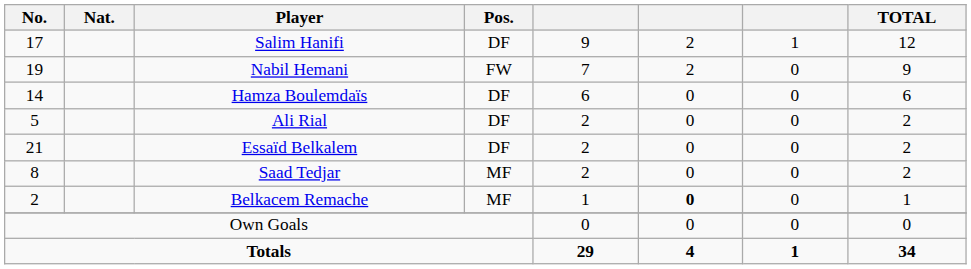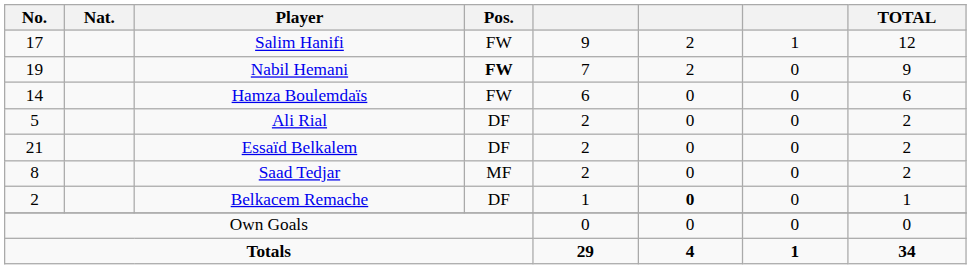 <table class="wikitable sortable alternance"  style="font-size:85%; text-align:center; line-height:14px; width:60%;">
 <tr>
 <th width=10>No.</th>
 <th width=10>Nat.</th>
 <th width=140>Player</th>
 <th width=10>Pos.</th>
 <th width=40></th>
 <th width=40></th>
 <th width=40></th>
 <th width=10>TOTAL</th>
 </tr>
 <tr>
 <td>17</td>
 <td></td>
 <td><a href='#'>Salim Hanifi</a></td>
-<td>DF</td>
+<td>FW</td>
 <td>9</td>
 <td>2</td>
 <td>1</td>
 <td>12</td>
 </tr>
 <tr>
 <td>19</td>
 <td></td>
 <td><a href='#'>Nabil Hemani</a></td>
-<td>FW</td>
+<td><strong>FW</strong></td>
 <td>7</td>
 <td>2</td>
 <td>0</td>
 <td>9</td>
 </tr>
 <tr>
 <td>14</td>
 <td></td>
 <td><a href='#'>Hamza Boulemdaïs</a></td>
-<td>DF</td>
+<td>FW</td>
 <td>6</td>
 <td>0</td>
 <td>0</td>
 <td>6</td>
 </tr>
 <tr>
 <td>5</td>
 <td></td>
 <td><a href='#'>Ali Rial</a></td>
 <td>DF</td>
 <td>2</td>
 <td>0</td>
 <td>0</td>
 <td>2</td>
 </tr>
 <tr>
 <td>21</td>
 <td></td>
 <td><a href='#'>Essaïd Belkalem</a></td>
 <td>DF</td>
 <td>2</td>
 <td>0</td>
 <td>0</td>
 <td>2</td>
 </tr>
 <tr>
 <td>8</td>
 <td></td>
 <td><a href='#'>Saad Tedjar</a></td>
 <td>MF</td>
 <td>2</td>
 <td>0</td>
 <td>0</td>
 <td>2</td>
 </tr>
 <tr>
 <td>2</td>
 <td></td>
 <td><a href='#'>Belkacem Remache</a></td>
-<td>MF</td>
+<td>DF</td>
 <td>1</td>
 <td><strong>0</strong></td>
 <td>0</td>
 <td>1</td>
 </tr>
 <tr>
 </tr>
 <tr class="sortbottom">
 <td colspan="4">Own Goals</td>
 <td>0</td>
 <td>0</td>
 <td>0</td>
 <td>0</td>
 </tr>
 <tr class="sortbottom">
 <td colspan="4"><strong>Totals</strong></td>
 <td><strong>29</strong></td>
 <td><strong>4</strong></td>
 <td><strong>1</strong></td>
 <td><strong>34</strong></td>
 </tr>
 </table>
